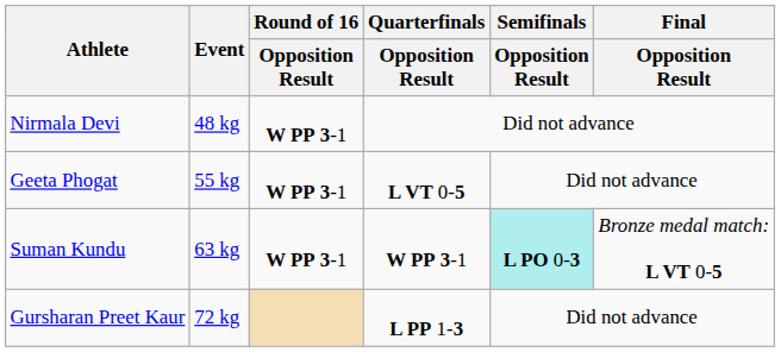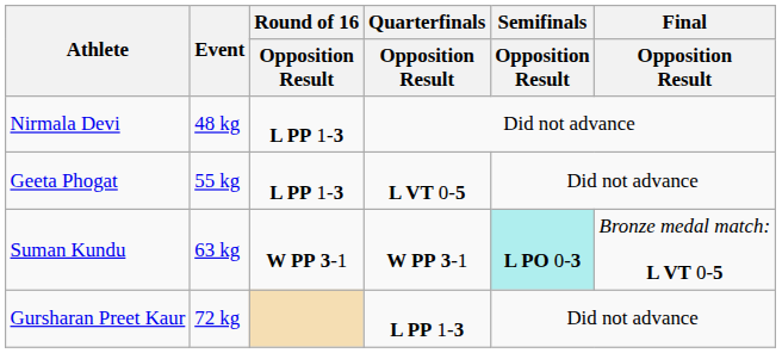 <table class="wikitable" border="1" style="font-size:90%">
 <tr>
 <th rowspan=2>Athlete</th>
 <th rowspan=2>Event</th>
 <th>Round of 16</th>
 <th>Quarterfinals</th>
 <th>Semifinals</th>
 <th>Final</th>
 </tr>
 <tr>
 <th>Opposition<br>Result</th>
 <th>Opposition<br>Result</th>
 <th>Opposition<br>Result</th>
 <th>Opposition<br>Result</th>
 </tr>
 <tr>
 <td><a href='#'>Nirmala Devi</a></td>
 <td><a href='#'>48 kg</a></td>
-<td align=center><br><strong>W PP</strong> <strong>3</strong>-1</td>
+<td align=center><br><strong>L PP</strong> 1-<strong>3</strong></td>
 <td align=center colspan="7">Did not advance</td>
 </tr>
 <tr>
 <td><a href='#'>Geeta Phogat</a></td>
 <td><a href='#'>55 kg</a></td>
-<td align=center><br><strong>W PP</strong> <strong>3</strong>-1</td>
+<td align=center><br><strong>L PP</strong> 1-<strong>3</strong></td>
 <td align=center><br><strong>L VT</strong> 0-<strong>5</strong></td>
 <td align=center colspan="7">Did not advance</td>
 </tr>
 <tr>
 <td><a href='#'>Suman Kundu</a></td>
 <td><a href='#'>63 kg</a></td>
 <td align=center><br><strong>W PP</strong> <strong>3</strong>-1</td>
 <td align=center><br><strong>W PP</strong> <strong>3</strong>-1</td>
 <td align=center style="background: paleturquoise;"><br><strong>L PO</strong> 0-<strong>3</strong></td>
 <td align=center><em>Bronze medal match:</em><br><br><strong>L VT</strong> 0-<strong>5</strong></td>
 </tr>
 <tr>
 <td><a href='#'>Gursharan Preet Kaur</a></td>
 <td><a href='#'>72 kg</a></td>
 <td bgcolor="wheat"></td>
 <td align=center><br><strong>L PP</strong> 1-<strong>3</strong></td>
 <td align=center colspan="7">Did not advance</td>
 </tr>
 </table>
